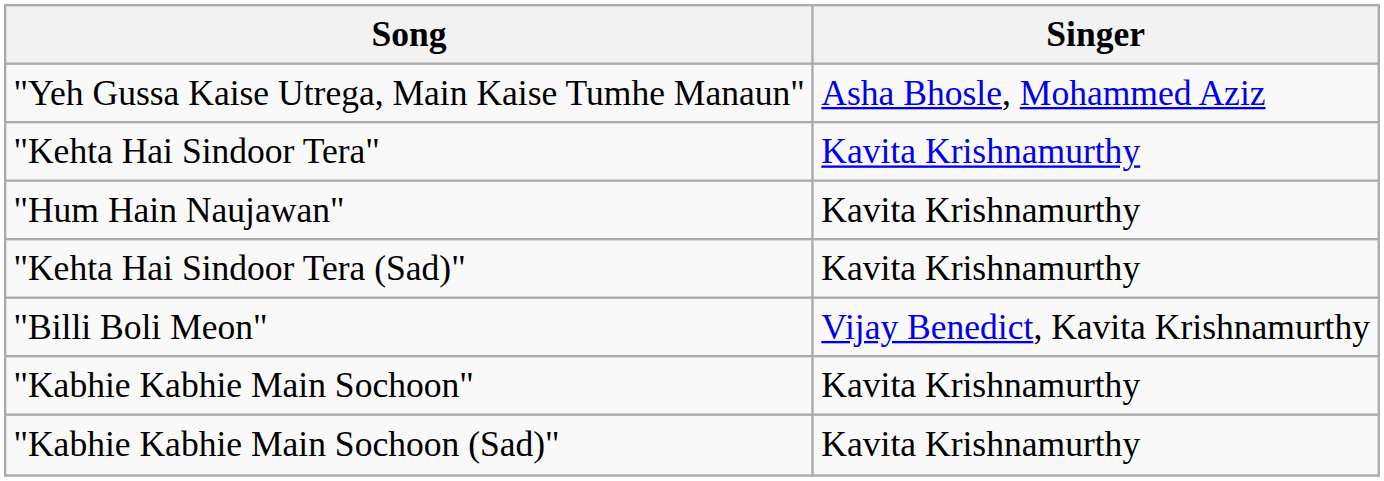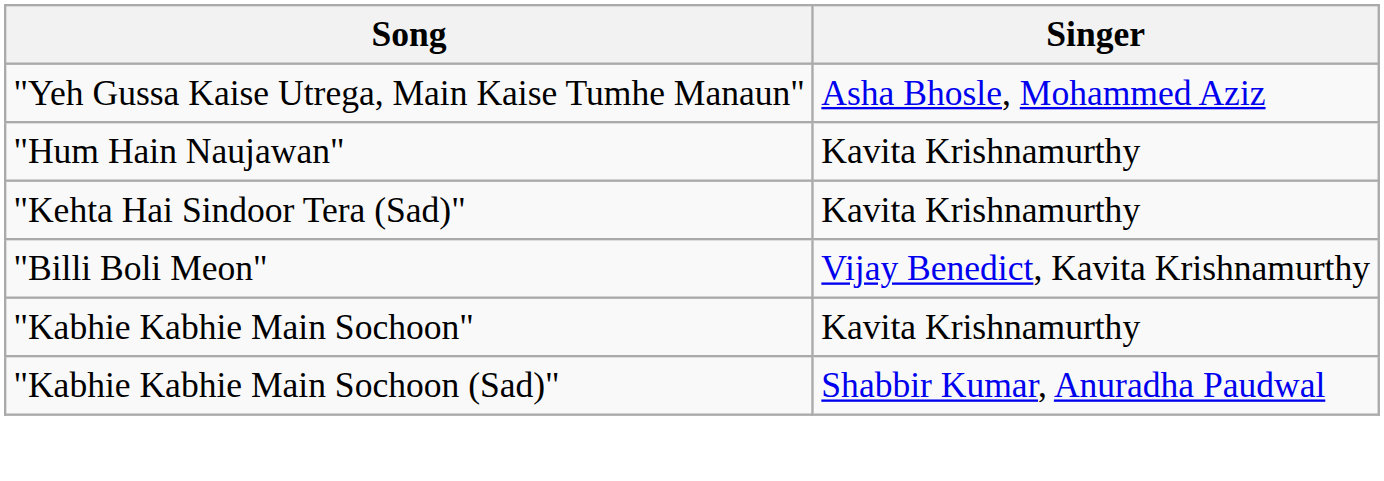 <table class="wikitable" style="font-size:95%;">
 <tr>
 <th>Song</th>
 <th>Singer</th>
 </tr>
 <tr>
 <td>"Yeh Gussa Kaise Utrega, Main Kaise Tumhe Manaun"</td>
 <td><a href='#'>Asha Bhosle</a>, <a href='#'>Mohammed Aziz</a></td>
-</tr>
-<tr>
-<td>"Kehta Hai Sindoor Tera"</td>
-<td><a href='#'>Kavita Krishnamurthy</a></td>
 </tr>
 <tr>
 <td>"Hum Hain Naujawan"</td>
 <td>Kavita Krishnamurthy</td>
 </tr>
 <tr>
 <td>"Kehta Hai Sindoor Tera (Sad)"</td>
 <td>Kavita Krishnamurthy</td>
 </tr>
 <tr>
 <td>"Billi Boli Meon"</td>
 <td><a href='#'>Vijay Benedict</a>, Kavita Krishnamurthy</td>
 </tr>
 <tr>
 <td>"Kabhie Kabhie Main Sochoon"</td>
 <td>Kavita Krishnamurthy</td>
 </tr>
 <tr>
 <td>"Kabhie Kabhie Main Sochoon (Sad)"</td>
-<td>Kavita Krishnamurthy</td>
+<td><a href='#'>Shabbir Kumar</a>, <a href='#'>Anuradha Paudwal</a></td>
 </tr>
 </table>
